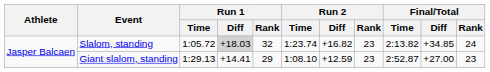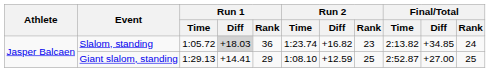 <table class="wikitable" style="font-size:100%">
 <tr>
 <th rowspan="2">Athlete</th>
 <th rowspan="2">Event</th>
 <th colspan="3">Run 1</th>
 <th colspan="3">Run 2</th>
 <th colspan="3">Final/Total</th>
 </tr>
 <tr>
 <th>Time</th>
 <th>Diff</th>
 <th>Rank</th>
 <th>Time</th>
 <th>Diff</th>
 <th>Rank</th>
 <th>Time</th>
 <th>Diff</th>
 <th>Rank</th>
 </tr>
 <tr>
 <td rowspan=2><a href='#'>Jasper Balcaen</a></td>
 <td><a href='#'>Slalom, standing</a></td>
 <td align="center">1:05.72</td>
 <td align="center" style="background: lightgrey;">+18.03</td>
-<td align="center">32</td>
+<td align="center">36</td>
 <td align="center">1:23.74</td>
 <td align="center">+16.82</td>
 <td align="center">23</td>
 <td align="center">2:13.82</td>
 <td align="center">+34.85</td>
 <td align="center">24</td>
 </tr>
 <tr>
 <td><a href='#'>Giant slalom, standing</a></td>
 <td align="center">1:29.13</td>
 <td align="center">+14.41</td>
 <td align="center">29</td>
 <td align="center">1:08.10</td>
 <td align="center">+12.59</td>
-<td align="center">23</td>
+<td align="center">25</td>
 <td align="center">2:52.87</td>
 <td align="center">+27.00</td>
-<td align="center">23</td>
+<td align="center">25</td>
 </tr>
 </table>
